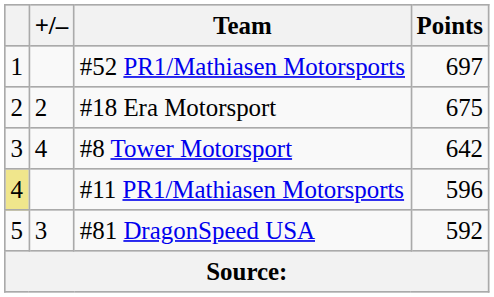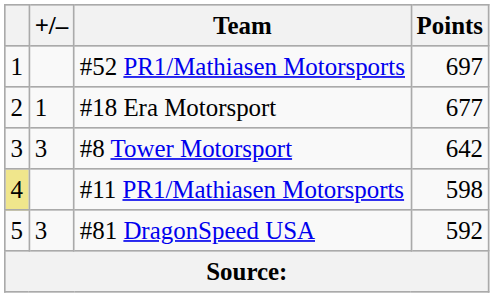 <table class="wikitable" style="font-size: 95%;">
 <tr>
 <th scope="col"></th>
 <th scope="col">+/–</th>
 <th scope="col">Team</th>
 <th scope="col">Points</th>
 </tr>
 <tr>
 <td align=center>1</td>
 <td align="left"></td>
 <td> #52 <a href='#'>PR1/Mathiasen Motorsports</a></td>
 <td align=right>697</td>
 </tr>
 <tr>
 <td align=center>2</td>
-<td align="left"> 2</td>
+<td align="left"> 1</td>
 <td> #18 Era Motorsport</td>
-<td align=right>675</td>
+<td align=right>677</td>
 </tr>
 <tr>
 <td align=center>3</td>
-<td align="left"> 4</td>
+<td align="left"> 3</td>
 <td> #8 <a href='#'>Tower Motorsport</a></td>
 <td align=right>642</td>
 </tr>
 <tr>
 <td align=center style="background: khaki;">4</td>
 <td align="left"></td>
 <td> #11 <a href='#'>PR1/Mathiasen Motorsports</a></td>
-<td align=right>596</td>
+<td align=right>598</td>
 </tr>
 <tr>
 <td align=center>5</td>
 <td align="left"> 3</td>
 <td> #81 <a href='#'>DragonSpeed USA</a></td>
 <td align=right>592</td>
 </tr>
 <tr>
 <th colspan=5>Source:</th>
 </tr>
 </table>
